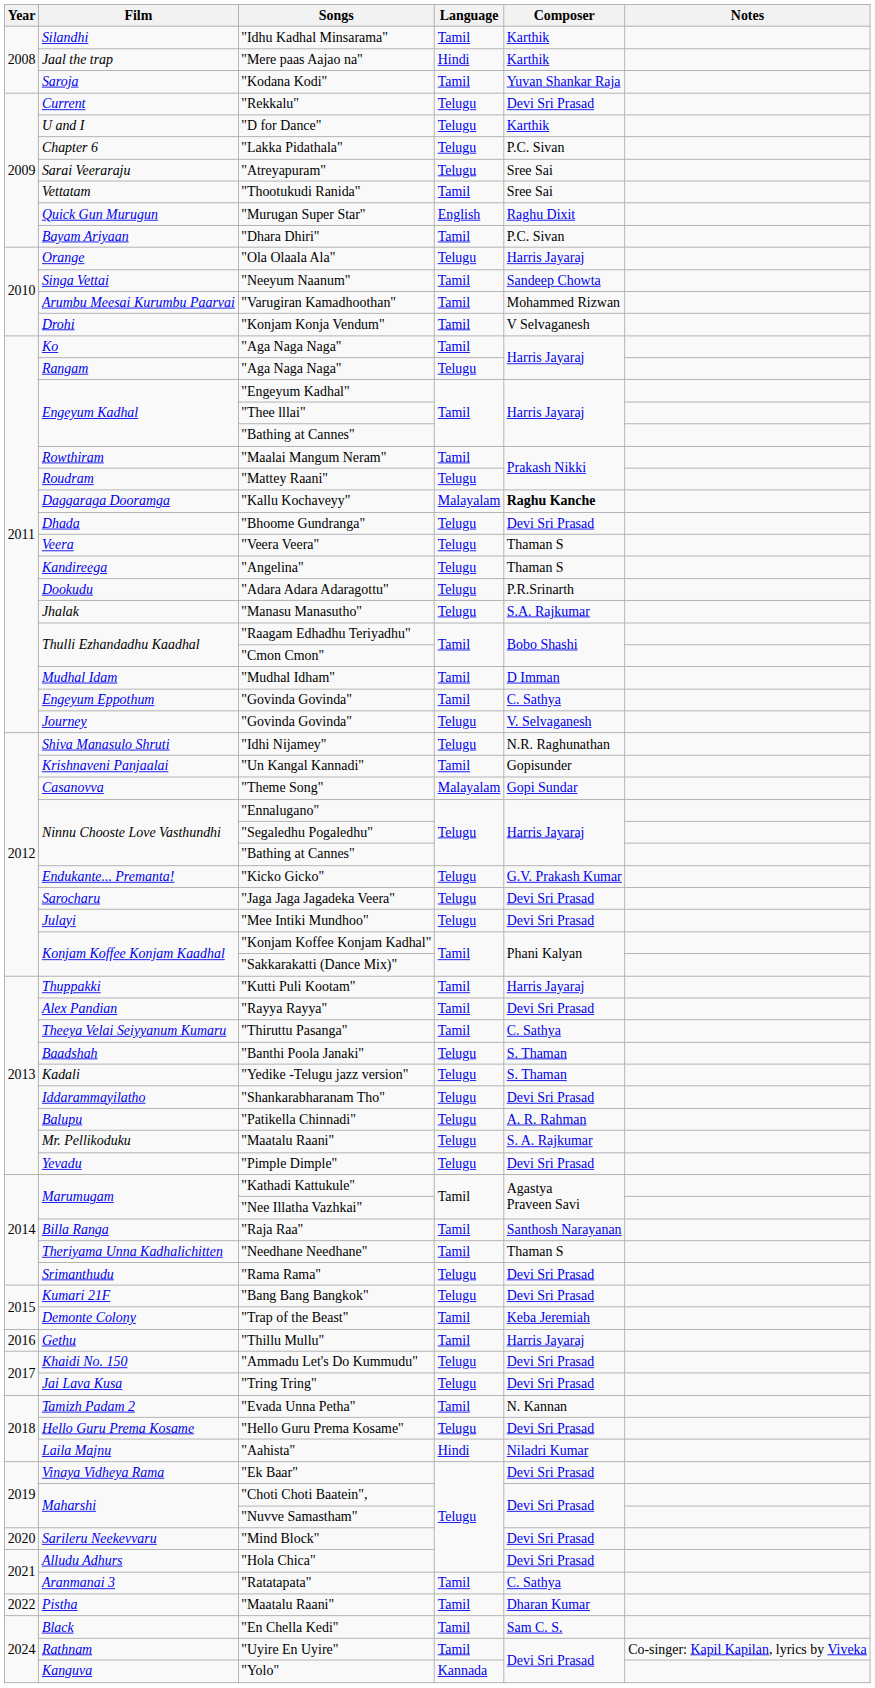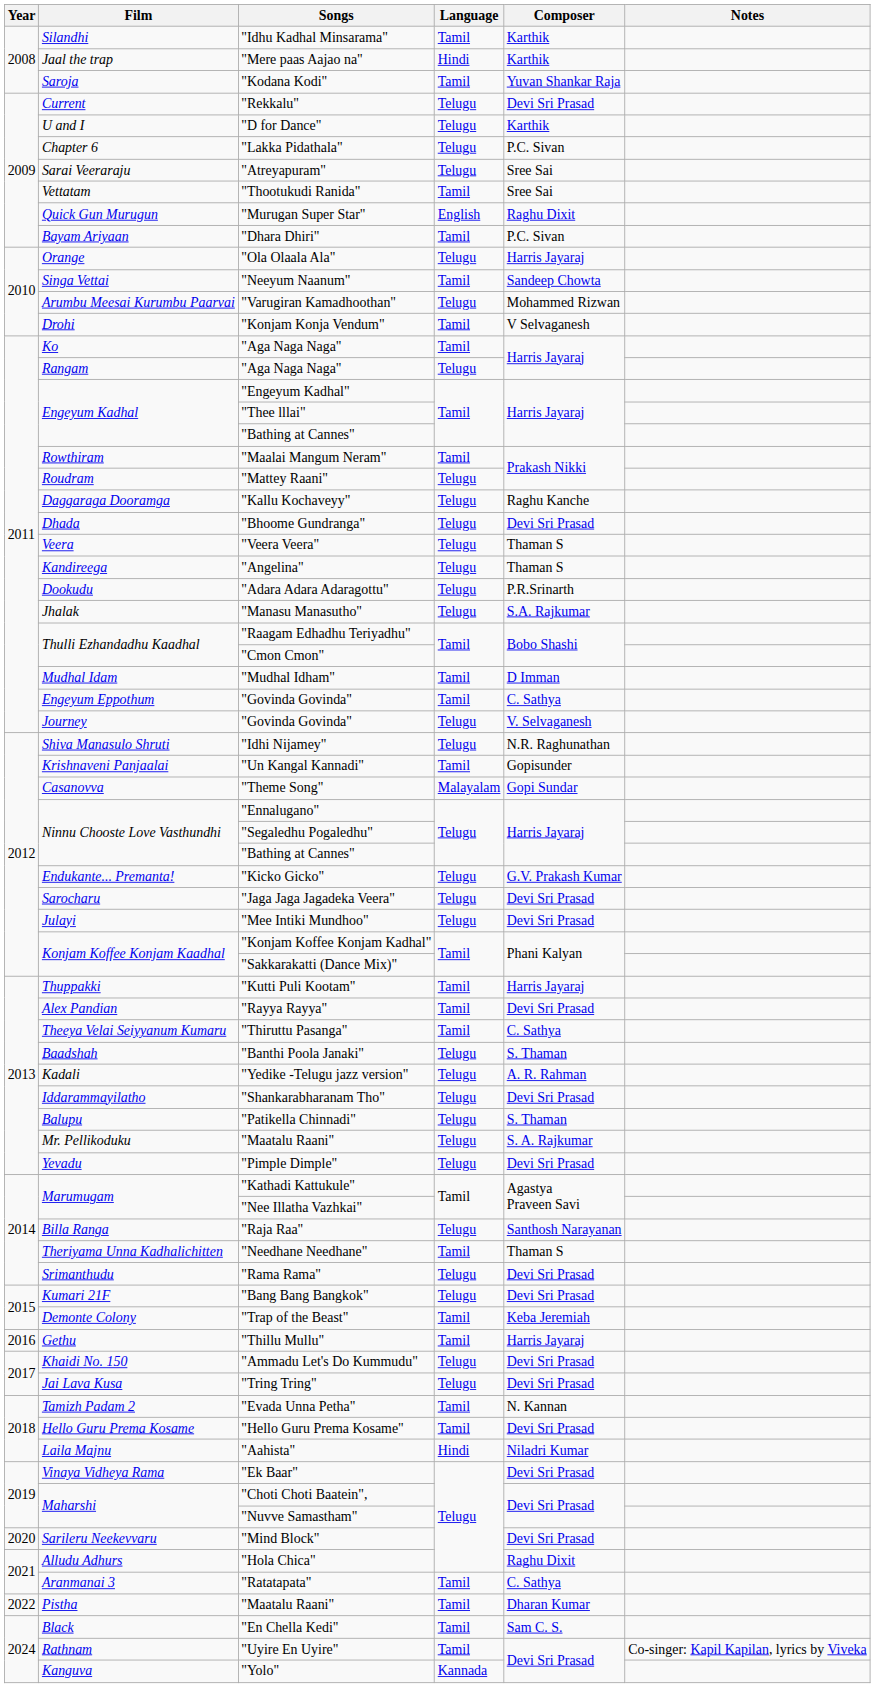 <table class="wikitable sortable" border="1">
 <tr>
 <th>Year</th>
 <th>Film</th>
 <th>Songs</th>
 <th>Language</th>
 <th>Composer</th>
 <th>Notes</th>
 </tr>
 <tr>
 <td rowspan= 3>2008</td>
 <td><em><a href='#'>Silandhi</a></em></td>
 <td>"Idhu Kadhal Minsarama"</td>
 <td><a href='#'>Tamil</a></td>
 <td><a href='#'>Karthik</a></td>
 <td></td>
 </tr>
 <tr>
 <td><em>Jaal the trap</em></td>
 <td>"Mere paas Aajao na"</td>
 <td><a href='#'>Hindi</a></td>
 <td><a href='#'>Karthik</a></td>
 <td></td>
 </tr>
 <tr>
 <td><em><a href='#'>Saroja</a></em></td>
 <td>"Kodana Kodi"</td>
 <td><a href='#'>Tamil</a></td>
 <td><a href='#'>Yuvan Shankar Raja</a></td>
 <td></td>
 </tr>
 <tr>
 <td rowspan= 7>2009</td>
 <td><em><a href='#'>Current</a></em></td>
 <td>"Rekkalu"</td>
 <td><a href='#'>Telugu</a></td>
 <td><a href='#'>Devi Sri Prasad</a></td>
 <td></td>
 </tr>
 <tr>
 <td><em>U and I</em></td>
 <td>"D for Dance"</td>
 <td><a href='#'>Telugu</a></td>
 <td><a href='#'>Karthik</a></td>
 <td></td>
 </tr>
 <tr>
 <td><em>Chapter 6</em></td>
 <td>"Lakka Pidathala"</td>
 <td><a href='#'>Telugu</a></td>
 <td>P.C. Sivan</td>
 <td></td>
 </tr>
 <tr>
 <td><em>Sarai Veeraraju</em></td>
 <td>"Atreyapuram"</td>
 <td><a href='#'>Telugu</a></td>
 <td>Sree Sai</td>
 <td></td>
 </tr>
 <tr>
 <td><em>Vettatam</em></td>
 <td>"Thootukudi Ranida"</td>
 <td><a href='#'>Tamil</a></td>
 <td>Sree Sai</td>
 <td></td>
 </tr>
 <tr>
 <td><em><a href='#'>Quick Gun Murugun</a></em></td>
 <td>"Murugan Super Star"</td>
 <td><a href='#'>English</a></td>
 <td><a href='#'>Raghu Dixit</a></td>
 <td></td>
 </tr>
 <tr>
 <td><em><a href='#'>Bayam Ariyaan</a></em></td>
 <td>"Dhara Dhiri"</td>
 <td><a href='#'>Tamil</a></td>
 <td>P.C. Sivan</td>
 <td></td>
 </tr>
 <tr>
 <td rowspan= 4>2010</td>
 <td><em><a href='#'>Orange</a></em></td>
 <td>"Ola Olaala Ala"</td>
 <td><a href='#'>Telugu</a></td>
 <td><a href='#'>Harris Jayaraj</a></td>
 <td></td>
 </tr>
 <tr>
 <td><em><a href='#'>Singa Vettai</a></em></td>
 <td>"Neeyum Naanum"</td>
 <td><a href='#'>Tamil</a></td>
 <td><a href='#'>Sandeep Chowta</a></td>
 <td></td>
 </tr>
 <tr>
 <td><em><a href='#'>Arumbu Meesai Kurumbu Paarvai</a></em></td>
 <td>"Varugiran Kamadhoothan"</td>
-<td><a href='#'>Tamil</a></td>
+<td><a href='#'>Telugu</a></td>
 <td>Mohammed Rizwan</td>
 <td></td>
 </tr>
 <tr>
 <td><em><a href='#'>Drohi</a></em></td>
 <td>"Konjam Konja Vendum"</td>
 <td><a href='#'>Tamil</a></td>
 <td>V Selvaganesh</td>
 <td></td>
 </tr>
 <tr>
 <td rowspan= 18>2011</td>
 <td><em><a href='#'>Ko</a></em></td>
 <td>"Aga Naga Naga"</td>
 <td><a href='#'>Tamil</a></td>
 <td rowspan="2"><a href='#'>Harris Jayaraj</a></td>
 <td></td>
 </tr>
 <tr>
 <td><em><a href='#'>Rangam</a></em></td>
 <td>"Aga Naga Naga"</td>
 <td><a href='#'>Telugu</a></td>
 <td></td>
 </tr>
 <tr>
 <td rowspan="3"><em><a href='#'>Engeyum Kadhal</a></em></td>
 <td>"Engeyum Kadhal"</td>
 <td rowspan="3"><a href='#'>Tamil</a></td>
 <td rowspan="3"><a href='#'>Harris Jayaraj</a></td>
 <td></td>
 </tr>
 <tr>
 <td>"Thee lllai"</td>
 <td></td>
 </tr>
 <tr>
 <td>"Bathing at Cannes"</td>
 <td></td>
 </tr>
 <tr>
 <td><em><a href='#'>Rowthiram</a></em></td>
 <td>"Maalai Mangum Neram"</td>
 <td><a href='#'>Tamil</a></td>
 <td rowspan="2"><a href='#'>Prakash Nikki</a></td>
 <td></td>
 </tr>
 <tr>
 <td><em><a href='#'>Roudram</a></em></td>
 <td>"Mattey Raani"</td>
 <td><a href='#'>Telugu</a></td>
 <td></td>
 </tr>
 <tr>
 <td><em><a href='#'>Daggaraga Dooramga</a></em></td>
 <td>"Kallu Kochaveyy"</td>
-<td><a href='#'>Malayalam</a></td>
-<td><strong>Raghu Kanche</strong></td>
+<td><a href='#'>Telugu</a></td>
+<td>Raghu Kanche</td>
 <td></td>
 </tr>
 <tr>
 <td><em><a href='#'>Dhada</a></em></td>
 <td>"Bhoome Gundranga"</td>
 <td><a href='#'>Telugu</a></td>
 <td><a href='#'>Devi Sri Prasad</a></td>
 <td></td>
 </tr>
 <tr>
 <td><em><a href='#'>Veera</a></em></td>
 <td>"Veera Veera"</td>
 <td><a href='#'>Telugu</a></td>
 <td>Thaman S</td>
 <td></td>
 </tr>
 <tr>
 <td><em><a href='#'>Kandireega</a></em></td>
 <td>"Angelina"</td>
 <td><a href='#'>Telugu</a></td>
 <td>Thaman S</td>
 <td></td>
 </tr>
 <tr>
 <td><em><a href='#'>Dookudu</a></em></td>
 <td>"Adara Adara Adaragottu"</td>
 <td><a href='#'>Telugu</a></td>
 <td>P.R.Srinarth</td>
 <td></td>
 </tr>
 <tr>
 <td><em>Jhalak</em></td>
 <td>"Manasu Manasutho"</td>
 <td><a href='#'>Telugu</a></td>
 <td><a href='#'>S.A. Rajkumar</a></td>
 <td></td>
 </tr>
 <tr>
 <td rowspan="2"><em>Thulli Ezhandadhu Kaadhal</em></td>
 <td>"Raagam Edhadhu Teriyadhu"</td>
 <td rowspan="2"><a href='#'>Tamil</a></td>
 <td rowspan="2"><a href='#'>Bobo Shashi</a></td>
 <td></td>
 </tr>
 <tr>
 <td>"Cmon Cmon"</td>
 <td></td>
 </tr>
 <tr>
 <td><em><a href='#'>Mudhal Idam</a></em></td>
 <td>"Mudhal Idham"</td>
 <td><a href='#'>Tamil</a></td>
 <td><a href='#'>D Imman</a></td>
 <td></td>
 </tr>
 <tr>
 <td><em><a href='#'>Engeyum Eppothum</a></em></td>
 <td>"Govinda Govinda"</td>
 <td><a href='#'>Tamil</a></td>
 <td><a href='#'>C. Sathya</a></td>
 <td></td>
 </tr>
 <tr>
 <td><em><a href='#'>Journey</a></em></td>
 <td>"Govinda Govinda"</td>
 <td><a href='#'>Telugu</a></td>
 <td><a href='#'>V. Selvaganesh</a></td>
 <td></td>
 </tr>
 <tr>
 <td rowspan= 11>2012</td>
 <td><em><a href='#'>Shiva Manasulo Shruti</a></em></td>
 <td>"Idhi Nijamey"</td>
 <td><a href='#'>Telugu</a></td>
 <td>N.R. Raghunathan</td>
 <td></td>
 </tr>
 <tr>
 <td><em><a href='#'>Krishnaveni Panjaalai</a></em></td>
 <td>"Un Kangal Kannadi"</td>
 <td><a href='#'>Tamil</a></td>
 <td>Gopisunder</td>
 <td></td>
 </tr>
 <tr>
 <td><em><a href='#'>Casanovva</a></em></td>
 <td>"Theme Song"</td>
 <td><a href='#'>Malayalam</a></td>
 <td><a href='#'>Gopi Sundar</a></td>
 <td></td>
 </tr>
 <tr>
 <td rowspan="3"><em>Ninnu Chooste Love Vasthundhi</em></td>
 <td>"Ennalugano"</td>
 <td rowspan="3"><a href='#'>Telugu</a></td>
 <td rowspan="3"><a href='#'>Harris Jayaraj</a></td>
 <td></td>
 </tr>
 <tr>
 <td>"Segaledhu Pogaledhu"</td>
 <td></td>
 </tr>
 <tr>
 <td>"Bathing at Cannes"</td>
 <td></td>
 </tr>
 <tr>
 <td><em><a href='#'>Endukante... Premanta!</a></em></td>
 <td>"Kicko Gicko"</td>
 <td><a href='#'>Telugu</a></td>
 <td><a href='#'>G.V. Prakash Kumar</a></td>
 <td></td>
 </tr>
 <tr>
 <td><em><a href='#'>Sarocharu</a></em></td>
 <td>"Jaga Jaga Jagadeka Veera"</td>
 <td><a href='#'>Telugu</a></td>
 <td><a href='#'>Devi Sri Prasad</a></td>
 <td></td>
 </tr>
 <tr>
 <td><em><a href='#'>Julayi</a></em></td>
 <td>"Mee Intiki Mundhoo"</td>
 <td><a href='#'>Telugu</a></td>
 <td><a href='#'>Devi Sri Prasad</a></td>
 <td></td>
 </tr>
 <tr>
 <td rowspan="2"><em><a href='#'>Konjam Koffee Konjam Kaadhal</a></em></td>
 <td>"Konjam Koffee Konjam Kadhal"</td>
 <td rowspan="2"><a href='#'>Tamil</a></td>
 <td rowspan="2">Phani Kalyan</td>
 <td></td>
 </tr>
 <tr>
 <td>"Sakkarakatti (Dance Mix)"</td>
 <td></td>
 </tr>
 <tr>
 <td rowspan="9">2013</td>
 <td><em><a href='#'>Thuppakki</a></em></td>
 <td>"Kutti Puli Kootam"</td>
 <td><a href='#'>Tamil</a></td>
 <td><a href='#'>Harris Jayaraj</a></td>
 <td></td>
 </tr>
 <tr>
 <td><em><a href='#'>Alex Pandian</a></em></td>
 <td>"Rayya Rayya"</td>
 <td><a href='#'>Tamil</a></td>
 <td><a href='#'>Devi Sri Prasad</a></td>
 <td></td>
 </tr>
 <tr>
 <td><em><a href='#'>Theeya Velai Seiyyanum Kumaru</a></em></td>
 <td>"Thiruttu Pasanga"</td>
 <td><a href='#'>Tamil</a></td>
 <td><a href='#'>C. Sathya</a></td>
 <td></td>
 </tr>
 <tr>
 <td><em><a href='#'>Baadshah</a></em></td>
 <td>"Banthi Poola Janaki"</td>
 <td><a href='#'>Telugu</a></td>
 <td><a href='#'>S. Thaman</a></td>
 <td></td>
 </tr>
 <tr>
 <td><em>Kadali</em></td>
 <td>"Yedike -Telugu jazz version"</td>
 <td><a href='#'>Telugu</a></td>
-<td><a href='#'>S. Thaman</a></td>
+<td><a href='#'>A. R. Rahman</a></td>
 <td></td>
 </tr>
 <tr>
 <td><em><a href='#'>Iddarammayilatho</a></em></td>
 <td>"Shankarabharanam Tho"</td>
 <td><a href='#'>Telugu</a></td>
 <td><a href='#'>Devi Sri Prasad</a></td>
 <td></td>
 </tr>
 <tr>
 <td><em><a href='#'>Balupu</a></em></td>
 <td>"Patikella Chinnadi"</td>
 <td><a href='#'>Telugu</a></td>
-<td><a href='#'>A. R. Rahman</a></td>
+<td><a href='#'>S. Thaman</a></td>
 <td></td>
 </tr>
 <tr>
 <td><em>Mr. Pellikoduku</em></td>
 <td>"Maatalu Raani"</td>
 <td><a href='#'>Telugu</a></td>
 <td><a href='#'>S. A. Rajkumar</a></td>
 <td></td>
 </tr>
 <tr>
 <td><em><a href='#'>Yevadu</a></em></td>
 <td>"Pimple Dimple"</td>
 <td><a href='#'>Telugu</a></td>
 <td><a href='#'>Devi Sri Prasad</a></td>
 <td></td>
 </tr>
 <tr>
 <td rowspan="5">2014</td>
 <td rowspan="2"><em><a href='#'>Marumugam</a></em></td>
 <td>"Kathadi Kattukule"</td>
 <td rowspan="2">Tamil</td>
 <td rowspan="2">Agastya<br>Praveen Savi</td>
 <td></td>
 </tr>
 <tr>
 <td>"Nee Illatha Vazhkai"</td>
 <td></td>
 </tr>
 <tr>
 <td><em><a href='#'>Billa Ranga</a></em></td>
 <td>"Raja Raa"</td>
-<td><a href='#'>Tamil</a></td>
+<td><a href='#'>Telugu</a></td>
 <td><a href='#'>Santhosh Narayanan</a></td>
 <td></td>
 </tr>
 <tr>
 <td><em><a href='#'>Theriyama Unna Kadhalichitten</a></em></td>
 <td>"Needhane Needhane"</td>
 <td><a href='#'>Tamil</a></td>
 <td>Thaman S</td>
 <td></td>
 </tr>
 <tr>
 <td><em><a href='#'>Srimanthudu</a></em></td>
 <td>"Rama Rama"</td>
 <td><a href='#'>Telugu</a></td>
 <td><a href='#'>Devi Sri Prasad</a></td>
 <td></td>
 </tr>
 <tr>
 <td rowspan="2">2015</td>
 <td><em><a href='#'>Kumari 21F</a></em></td>
 <td>"Bang Bang Bangkok"</td>
 <td><a href='#'>Telugu</a></td>
 <td><a href='#'>Devi Sri Prasad</a></td>
 <td></td>
 </tr>
 <tr>
 <td><em><a href='#'>Demonte Colony</a></em></td>
 <td>"Trap of the Beast"</td>
 <td><a href='#'>Tamil</a></td>
 <td><a href='#'>Keba Jeremiah</a></td>
 <td></td>
 </tr>
 <tr>
 <td>2016</td>
 <td><em><a href='#'>Gethu</a></em></td>
 <td>"Thillu Mullu"</td>
 <td><a href='#'>Tamil</a></td>
 <td><a href='#'>Harris Jayaraj</a></td>
 <td></td>
 </tr>
 <tr>
 <td rowspan="2">2017</td>
 <td><em><a href='#'>Khaidi No. 150</a></em></td>
 <td>"Ammadu Let's Do Kummudu"</td>
 <td><a href='#'>Telugu</a></td>
 <td><a href='#'>Devi Sri Prasad</a></td>
 <td></td>
 </tr>
 <tr>
 <td><em><a href='#'>Jai Lava Kusa</a></em></td>
 <td>"Tring Tring"</td>
 <td><a href='#'>Telugu</a></td>
 <td><a href='#'>Devi Sri Prasad</a></td>
 <td></td>
 </tr>
 <tr>
 <td rowspan="3">2018</td>
 <td><em><a href='#'>Tamizh Padam 2</a></em></td>
 <td>"Evada Unna Petha"</td>
 <td><a href='#'>Tamil</a></td>
 <td>N. Kannan</td>
 <td></td>
 </tr>
 <tr>
 <td><em><a href='#'>Hello Guru Prema Kosame</a></em></td>
 <td>"Hello Guru Prema Kosame"</td>
-<td><a href='#'>Telugu</a></td>
+<td><a href='#'>Tamil</a></td>
 <td><a href='#'>Devi Sri Prasad</a></td>
 <td></td>
 </tr>
 <tr>
 <td><a href='#'><em>Laila Majnu</em></a></td>
 <td>"Aahista"</td>
 <td><a href='#'>Hindi</a></td>
 <td><a href='#'>Niladri Kumar</a></td>
 <td></td>
 </tr>
 <tr>
 <td rowspan="3">2019</td>
 <td><em><a href='#'>Vinaya Vidheya Rama</a></em></td>
 <td>"Ek Baar"</td>
 <td rowspan="5"><a href='#'>Telugu</a></td>
 <td><a href='#'>Devi Sri Prasad</a></td>
 <td></td>
 </tr>
 <tr>
 <td rowspan="2"><em><a href='#'>Maharshi</a></em></td>
 <td>"Choti Choti Baatein",</td>
 <td rowspan="2"><a href='#'>Devi Sri Prasad</a></td>
 <td></td>
 </tr>
 <tr>
 <td>"Nuvve Samastham"</td>
 <td></td>
 </tr>
 <tr>
 <td rowspan=1>2020</td>
 <td><em><a href='#'>Sarileru Neekevvaru</a></em></td>
 <td>"Mind Block"</td>
 <td><a href='#'>Devi Sri Prasad</a></td>
 <td></td>
 </tr>
 <tr>
 <td rowspan="2">2021</td>
 <td><em><a href='#'>Alludu Adhurs</a></em></td>
 <td>"Hola Chica"</td>
-<td><a href='#'>Devi Sri Prasad</a></td>
+<td><a href='#'>Raghu Dixit</a></td>
 <td></td>
 </tr>
 <tr>
 <td><em><a href='#'>Aranmanai 3</a></em></td>
 <td>"Ratatapata"</td>
 <td><a href='#'>Tamil</a></td>
 <td><a href='#'>C. Sathya</a></td>
 <td></td>
 </tr>
 <tr>
 <td>2022</td>
 <td><a href='#'><em>Pistha</em></a></td>
 <td>"Maatalu Raani"</td>
 <td><a href='#'>Tamil</a></td>
 <td><a href='#'>Dharan Kumar</a></td>
 <td></td>
 </tr>
 <tr>
 <td rowspan="3">2024</td>
 <td><em><a href='#'>Black</a></em></td>
 <td>"En Chella Kedi"</td>
 <td><a href='#'>Tamil</a></td>
 <td><a href='#'>Sam C. S. </a></td>
 <td></td>
 </tr>
 <tr>
 <td><em><a href='#'>Rathnam</a></em></td>
 <td>"Uyire En Uyire"</td>
 <td><a href='#'>Tamil</a></td>
 <td rowspan="2"><a href='#'>Devi Sri Prasad</a></td>
 <td>Co-singer: <a href='#'>Kapil Kapilan</a>, lyrics by <a href='#'>Viveka</a></td>
 </tr>
 <tr>
 <td><em><a href='#'>Kanguva</a></em></td>
 <td>"Yolo"</td>
 <td><a href='#'>Kannada</a></td>
 <td></td>
 </tr>
 </table>
